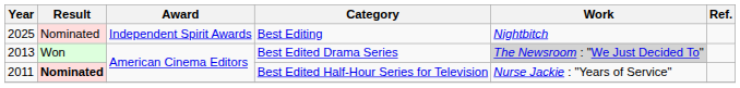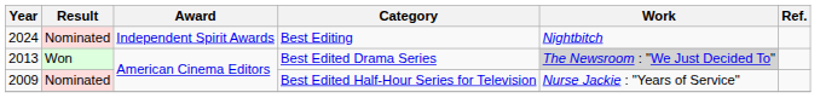 <table class="wikitable">
 <tr>
 <th>Year</th>
 <th>Result</th>
 <th>Award</th>
 <th>Category</th>
 <th>Work</th>
 <th>Ref.</th>
 </tr>
 <tr>
-<td>2025</td>
+<td>2024</td>
 <td style="background: #ffdddd">Nominated</td>
 <td><a href='#'>Independent Spirit Awards</a></td>
 <td><a href='#'>Best Editing</a></td>
 <td><em><a href='#'>Nightbitch</a></em></td>
 <td></td>
 </tr>
 <tr>
 <td>2013</td>
 <td style="background: #ddffdd">Won</td>
 <td rowspan="2"><a href='#'>American Cinema Editors</a></td>
 <td><a href='#'>Best Edited Drama Series</a></td>
 <td style="background: lightgrey;"><em><a href='#'>The Newsroom</a></em> : "<a href='#'>We Just Decided To</a>"</td>
 <td></td>
 </tr>
 <tr>
-<td>2011</td>
-<td style="background: #ffdddd"><strong>Nominated</strong></td>
+<td>2009</td>
+<td style="background: #ffdddd">Nominated</td>
 <td><a href='#'>Best Edited Half-Hour Series for Television</a></td>
 <td><em><a href='#'>Nurse Jackie</a></em> : "Years of Service"</td>
 <td></td>
 </tr>
 <tr>
 </tr>
 </table>
